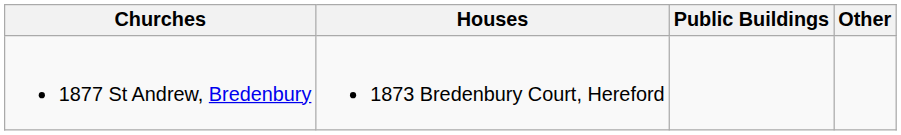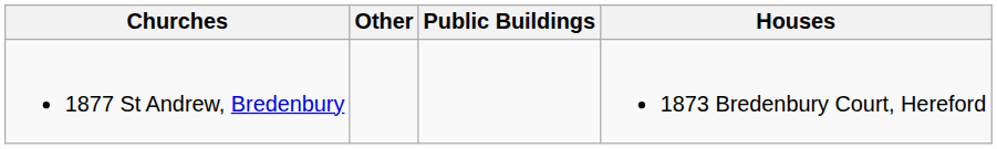 <table class="wikitable">
 <tr>
 <th>Churches</th>
+<th>Other</th>
+<th>Public Buildings</th>
 <th>Houses</th>
-<th>Public Buildings</th>
-<th>Other</th>
 </tr>
 <tr>
 <td><br><ul><li>1877 St Andrew, <a href='#'>Bredenbury</a></li></ul></td>
-<td><br><ul><li>1873 Bredenbury Court, Hereford</li></ul></td>
 <td></td>
 <td></td>
+<td><br><ul><li>1873 Bredenbury Court, Hereford</li></ul></td>
 </tr>
 </table>
